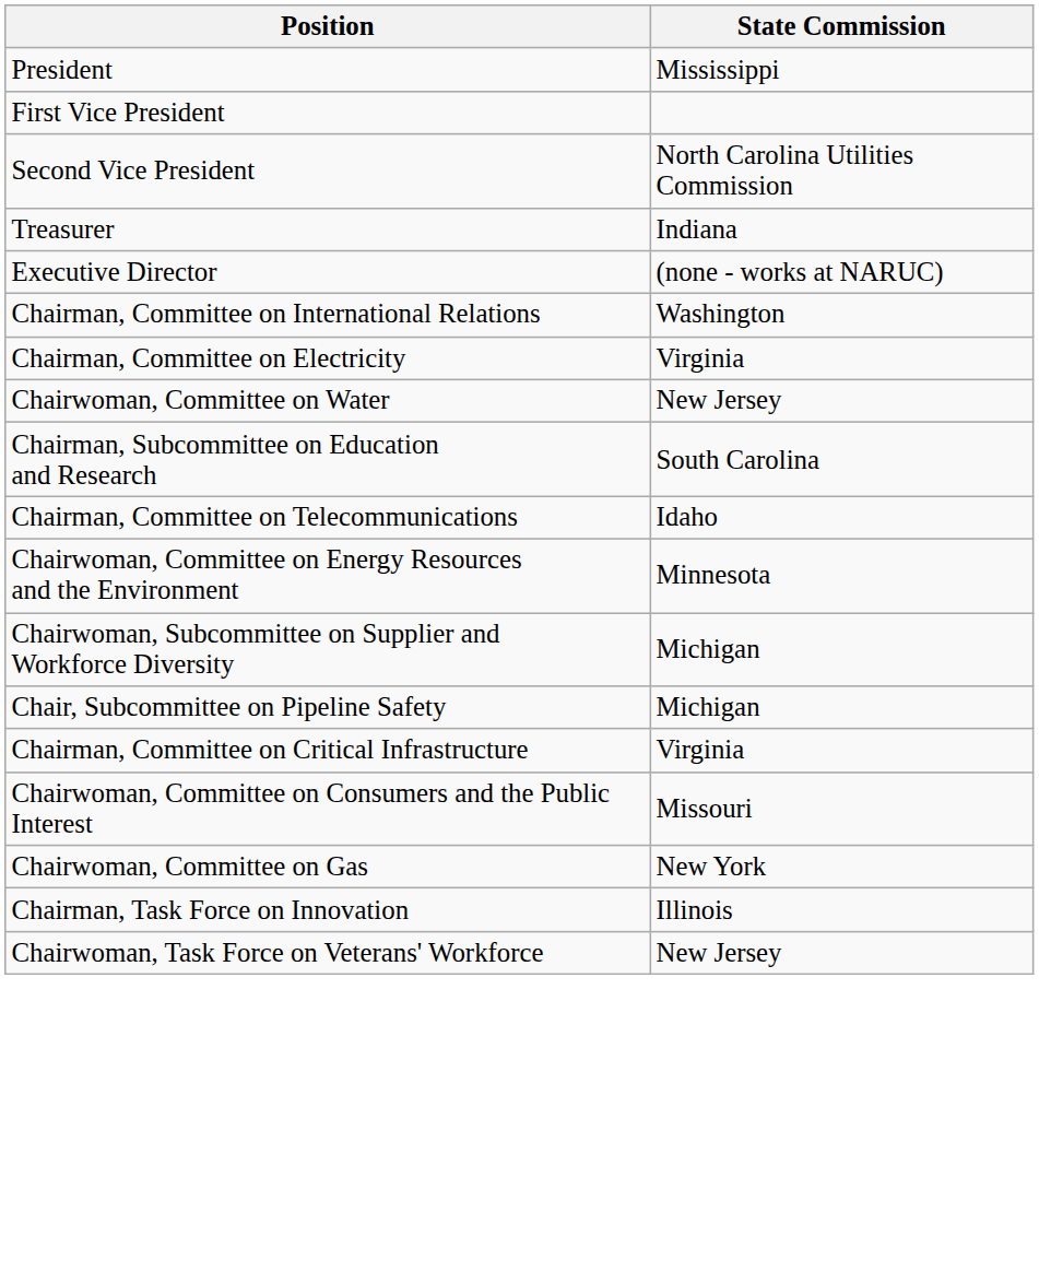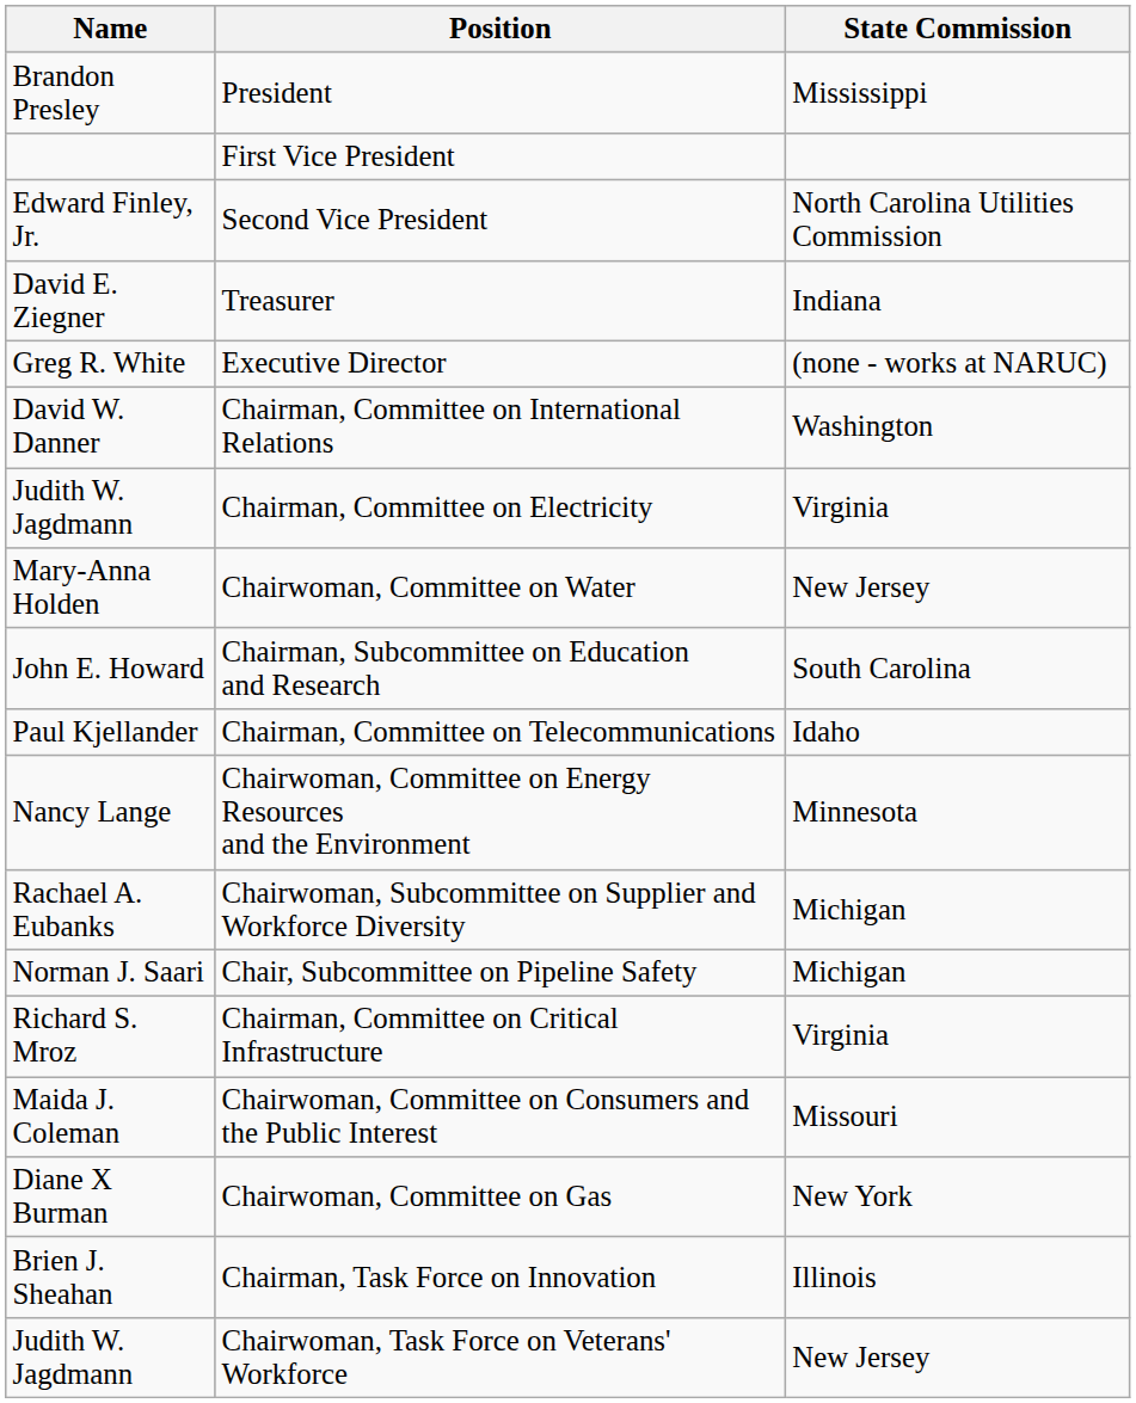 <table class="wikitable">
 <tr>
+<th>Name</th>
 <th>Position</th>
 <th>State Commission</th>
 </tr>
 <tr>
+<td>Brandon Presley</td>
 <td>President</td>
 <td>Mississippi</td>
 </tr>
 <tr>
+<td></td>
 <td>First Vice President</td>
 <td></td>
 </tr>
 <tr>
+<td>Edward Finley, Jr.</td>
 <td>Second Vice President</td>
 <td>North Carolina Utilities Commission</td>
 </tr>
 <tr>
+<td>David E. Ziegner</td>
 <td>Treasurer</td>
 <td>Indiana</td>
 </tr>
 <tr>
+<td>Greg R. White</td>
 <td>Executive Director</td>
 <td>(none - works at NARUC)</td>
 </tr>
 <tr>
+<td>David W. Danner</td>
 <td>Chairman, Committee on International Relations</td>
 <td>Washington</td>
 </tr>
 <tr>
+<td>Judith W. Jagdmann</td>
 <td>Chairman, Committee on Electricity</td>
 <td>Virginia</td>
 </tr>
 <tr>
+<td>Mary-Anna Holden</td>
 <td>Chairwoman, Committee on Water</td>
 <td>New Jersey</td>
 </tr>
 <tr>
+<td>John E. Howard</td>
 <td>Chairman, Subcommittee on Education<br>and Research</td>
 <td>South Carolina</td>
 </tr>
 <tr>
+<td>Paul Kjellander</td>
 <td>Chairman, Committee on Telecommunications</td>
 <td>Idaho</td>
 </tr>
 <tr>
+<td>Nancy Lange</td>
 <td>Chairwoman, Committee on Energy Resources<br>and the Environment</td>
 <td>Minnesota</td>
 </tr>
 <tr>
+<td>Rachael A. Eubanks</td>
 <td>Chairwoman, Subcommittee on Supplier and<br>Workforce Diversity</td>
 <td>Michigan</td>
 </tr>
 <tr>
+<td>Norman J. Saari</td>
 <td>Chair, Subcommittee on Pipeline Safety</td>
 <td>Michigan</td>
 </tr>
 <tr>
+<td>Richard S. Mroz</td>
 <td>Chairman, Committee on Critical Infrastructure</td>
 <td>Virginia</td>
 </tr>
 <tr>
+<td>Maida J. Coleman</td>
 <td>Chairwoman, Committee on Consumers and the Public Interest</td>
 <td>Missouri</td>
 </tr>
 <tr>
+<td>Diane X Burman</td>
 <td>Chairwoman, Committee on Gas</td>
 <td>New York</td>
 </tr>
 <tr>
+<td>Brien J. Sheahan</td>
 <td>Chairman, Task Force on Innovation</td>
 <td>Illinois</td>
 </tr>
 <tr>
+<td>Judith W. Jagdmann</td>
 <td>Chairwoman, Task Force on Veterans' Workforce</td>
 <td>New Jersey</td>
 </tr>
 </table>
